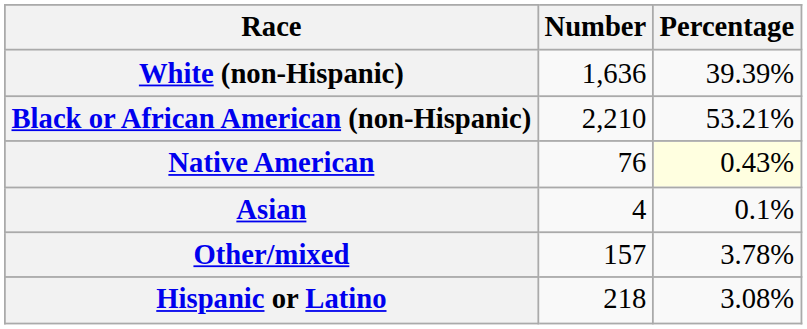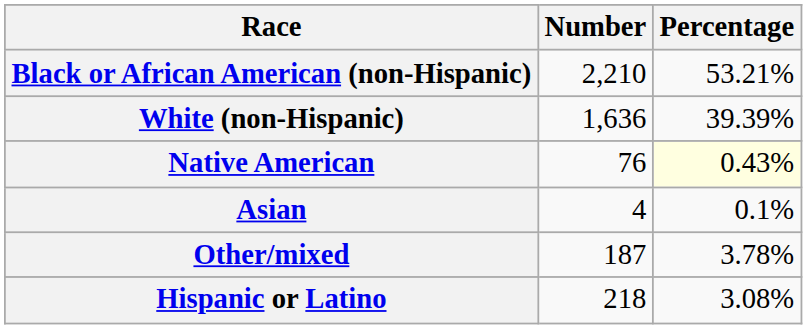 <table class="wikitable" style="text-align:right">
 <tr>
 <th scope="col">Race</th>
 <th scope="col">Number</th>
 <th scope="col">Percentage</th>
 </tr>
 <tr>
+<th scope="row"><a href='#'>Black or African American</a> (non-Hispanic)</th>
+<td>2,210</td>
+<td>53.21%</td>
+</tr>
+<tr>
 <th scope="row"><a href='#'>White</a> (non-Hispanic)</th>
 <td>1,636</td>
 <td>39.39%</td>
-</tr>
-<tr>
-<th scope="row"><a href='#'>Black or African American</a> (non-Hispanic)</th>
-<td>2,210</td>
-<td>53.21%</td>
 </tr>
 <tr>
 <th scope="row"><a href='#'>Native American</a></th>
 <td>76</td>
 <td style="background: lightyellow;">0.43%</td>
 </tr>
 <tr>
 <th scope="row"><a href='#'>Asian</a></th>
 <td>4</td>
 <td>0.1%</td>
 </tr>
 <tr>
 <th scope="row"><a href='#'>Other/mixed</a></th>
-<td>157</td>
+<td>187</td>
 <td>3.78%</td>
 </tr>
 <tr>
 <th scope="row"><a href='#'>Hispanic</a> or <a href='#'>Latino</a></th>
 <td>218</td>
 <td>3.08%</td>
 </tr>
 </table>
